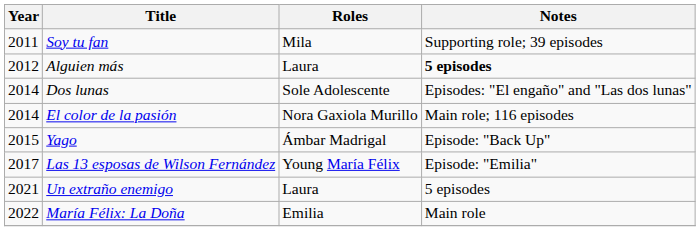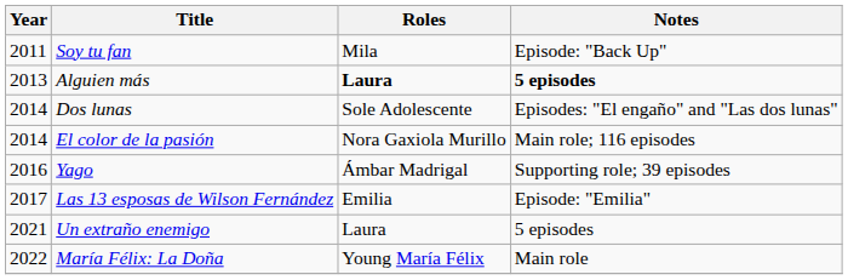 <table class="wikitable sortable">
 <tr>
 <th>Year</th>
 <th>Title</th>
 <th>Roles</th>
 <th>Notes</th>
 </tr>
 <tr>
 <td>2011</td>
 <td><em><a href='#'>Soy tu fan</a></em></td>
 <td>Mila</td>
-<td>Supporting role; 39 episodes</td>
+<td>Episode: "Back Up"</td>
 </tr>
 <tr>
-<td>2012</td>
+<td>2013</td>
 <td><em>Alguien más</em></td>
-<td>Laura</td>
+<td><strong>Laura</strong></td>
 <td><strong>5 episodes</strong></td>
 </tr>
 <tr>
 <td>2014</td>
 <td><em>Dos lunas</em></td>
 <td>Sole Adolescente</td>
 <td>Episodes: "El engaño" and "Las dos lunas"</td>
 </tr>
 <tr>
 <td>2014</td>
 <td><em><a href='#'>El color de la pasión</a></em></td>
 <td>Nora Gaxiola Murillo</td>
 <td>Main role; 116 episodes</td>
 </tr>
 <tr>
-<td>2015</td>
+<td>2016</td>
 <td><em><a href='#'>Yago</a></em></td>
 <td>Ámbar Madrigal</td>
-<td>Episode: "Back Up"</td>
+<td>Supporting role; 39 episodes</td>
 </tr>
 <tr>
 <td>2017</td>
 <td><em><a href='#'>Las 13 esposas de Wilson Fernández</a></em></td>
-<td>Young <a href='#'>María Félix</a></td>
+<td>Emilia</td>
 <td>Episode: "Emilia"</td>
 </tr>
 <tr>
 <td>2021</td>
 <td><em><a href='#'>Un extraño enemigo</a></em></td>
 <td>Laura</td>
 <td>5 episodes</td>
 </tr>
 <tr>
 <td>2022</td>
 <td><em><a href='#'>María Félix: La Doña</a></em></td>
-<td>Emilia</td>
+<td>Young <a href='#'>María Félix</a></td>
 <td>Main role</td>
 </tr>
 <tr>
 </tr>
 </table>
